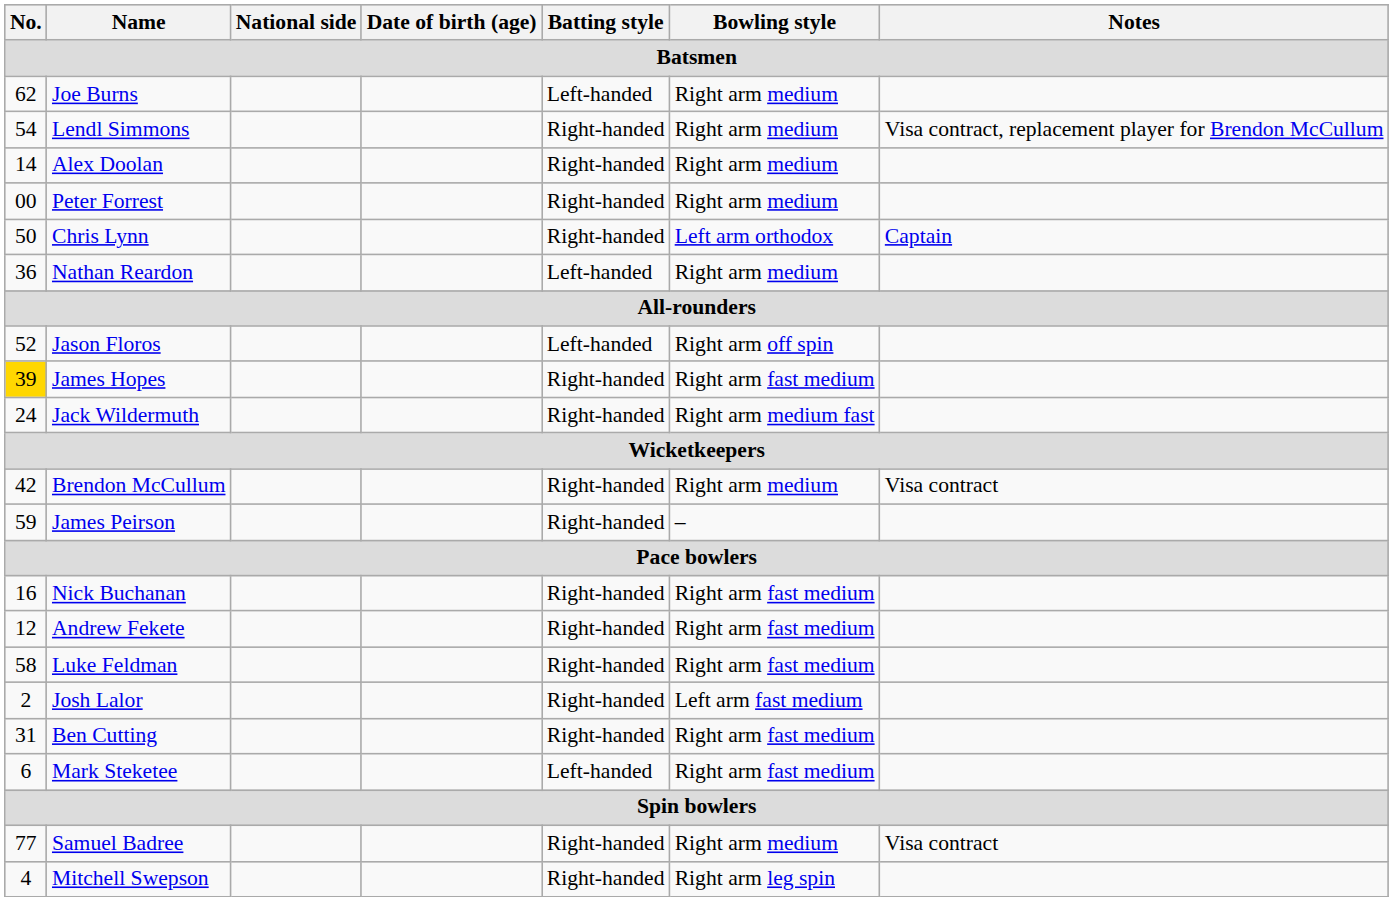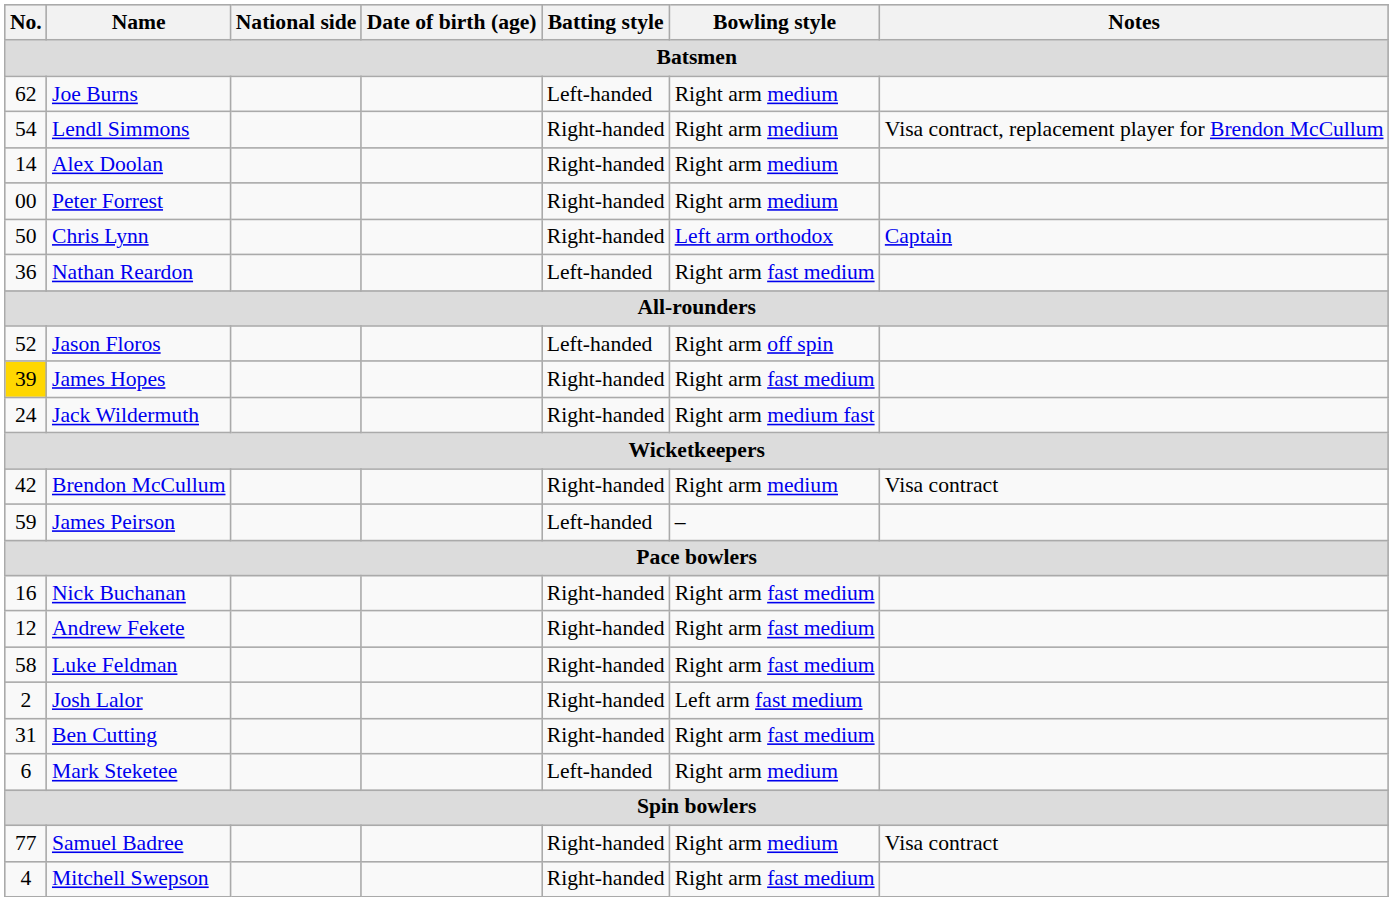 <table class="wikitable"  style="font-size:85%;">
 <tr>
 <th>No.</th>
 <th>Name</th>
 <th>National side</th>
 <th>Date of birth (age)</th>
 <th>Batting style</th>
 <th>Bowling style</th>
 <th>Notes</th>
 </tr>
 <tr>
 <th colspan="7"  style="background:#dcdcdc; text-align:center;">Batsmen</th>
 </tr>
 <tr>
 <td style="text-align:center">62</td>
 <td><a href='#'>Joe Burns</a></td>
 <td></td>
 <td></td>
 <td>Left-handed</td>
 <td>Right arm <a href='#'>medium</a></td>
 <td></td>
 </tr>
 <tr>
 <td style="text-align:center">54</td>
 <td><a href='#'>Lendl Simmons</a></td>
 <td></td>
 <td></td>
 <td>Right-handed</td>
 <td>Right arm <a href='#'>medium</a></td>
 <td>Visa contract, replacement player for <a href='#'>Brendon McCullum</a></td>
 </tr>
 <tr>
 <td style="text-align:center">14</td>
 <td><a href='#'>Alex Doolan</a></td>
 <td></td>
 <td></td>
 <td>Right-handed</td>
 <td>Right arm <a href='#'>medium</a></td>
 <td></td>
 </tr>
 <tr>
 <td style="text-align:center">00</td>
 <td><a href='#'>Peter Forrest</a></td>
 <td></td>
 <td></td>
 <td>Right-handed</td>
 <td>Right arm <a href='#'>medium</a></td>
 <td></td>
 </tr>
 <tr>
 <td style="text-align:center">50</td>
 <td><a href='#'>Chris Lynn</a></td>
 <td></td>
 <td></td>
 <td>Right-handed</td>
 <td><a href='#'>Left arm orthodox</a></td>
 <td><a href='#'>Captain</a></td>
 </tr>
 <tr>
 <td style="text-align:center">36</td>
 <td><a href='#'>Nathan Reardon</a></td>
 <td></td>
 <td></td>
 <td>Left-handed</td>
-<td>Right arm <a href='#'>medium</a></td>
+<td>Right arm <a href='#'>fast medium</a></td>
 <td></td>
 </tr>
 <tr>
 <th colspan="7"  style="background:#dcdcdc; text-align:center;">All-rounders</th>
 </tr>
 <tr>
 <td style="text-align:center">52</td>
 <td><a href='#'>Jason Floros</a></td>
 <td></td>
 <td></td>
 <td>Left-handed</td>
 <td>Right arm <a href='#'>off spin</a></td>
 <td></td>
 </tr>
 <tr>
 <td style="background: gold; text-align:center">39</td>
 <td><a href='#'>James Hopes</a></td>
 <td></td>
 <td></td>
 <td>Right-handed</td>
 <td>Right arm <a href='#'>fast medium</a></td>
 <td></td>
 </tr>
 <tr>
 <td style="text-align:center">24</td>
 <td><a href='#'>Jack Wildermuth</a></td>
 <td></td>
 <td></td>
 <td>Right-handed</td>
 <td>Right arm <a href='#'>medium fast</a></td>
 <td></td>
 </tr>
 <tr>
 <th colspan="7"  style="background:#dcdcdc; text-align:center;">Wicketkeepers</th>
 </tr>
 <tr>
 <td style="text-align:center">42</td>
 <td><a href='#'>Brendon McCullum</a></td>
 <td></td>
 <td></td>
 <td>Right-handed</td>
 <td>Right arm <a href='#'>medium</a></td>
 <td>Visa contract</td>
 </tr>
 <tr>
 <td style="text-align:center">59</td>
 <td><a href='#'>James Peirson</a></td>
 <td></td>
 <td></td>
-<td>Right-handed</td>
+<td>Left-handed</td>
 <td>–</td>
 <td></td>
 </tr>
 <tr>
 <th colspan="7"  style="background:#dcdcdc; text-align:center;">Pace bowlers</th>
 </tr>
 <tr>
 <td style="text-align:center">16</td>
 <td><a href='#'>Nick Buchanan</a></td>
 <td></td>
 <td></td>
 <td>Right-handed</td>
 <td>Right arm <a href='#'>fast medium</a></td>
 <td></td>
 </tr>
 <tr>
 <td style="text-align:center">12</td>
 <td><a href='#'>Andrew Fekete</a></td>
 <td></td>
 <td></td>
 <td>Right-handed</td>
 <td>Right arm <a href='#'>fast medium</a></td>
 <td></td>
 </tr>
 <tr>
 <td style="text-align:center">58</td>
 <td><a href='#'>Luke Feldman</a></td>
 <td></td>
 <td></td>
 <td>Right-handed</td>
 <td>Right arm <a href='#'>fast medium</a></td>
 <td></td>
 </tr>
 <tr>
 <td style="text-align:center">2</td>
 <td><a href='#'>Josh Lalor</a></td>
 <td></td>
 <td></td>
 <td>Right-handed</td>
 <td>Left arm <a href='#'>fast medium</a></td>
 <td></td>
 </tr>
 <tr>
 <td style="text-align:center">31</td>
 <td><a href='#'>Ben Cutting</a></td>
 <td></td>
 <td></td>
 <td>Right-handed</td>
 <td>Right arm <a href='#'>fast medium</a></td>
 <td></td>
 </tr>
 <tr>
 <td style="text-align:center">6</td>
 <td><a href='#'>Mark Steketee</a></td>
 <td></td>
 <td></td>
 <td>Left-handed</td>
-<td>Right arm <a href='#'>fast medium</a></td>
+<td>Right arm <a href='#'>medium</a></td>
 <td></td>
 </tr>
 <tr>
 <th colspan="7"  style="background:#dcdcdc; text-align:center;">Spin bowlers</th>
 </tr>
 <tr>
 <td style="text-align:center">77</td>
 <td><a href='#'>Samuel Badree</a></td>
 <td></td>
 <td></td>
 <td>Right-handed</td>
 <td>Right arm <a href='#'>medium</a></td>
 <td>Visa contract</td>
 </tr>
 <tr>
 <td style="text-align:center">4</td>
 <td><a href='#'>Mitchell Swepson</a></td>
 <td></td>
 <td></td>
 <td>Right-handed</td>
-<td>Right arm <a href='#'>leg spin</a></td>
+<td>Right arm <a href='#'>fast medium</a></td>
 <td></td>
 </tr>
 </table>
